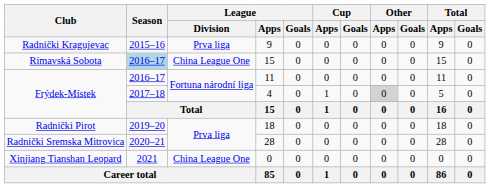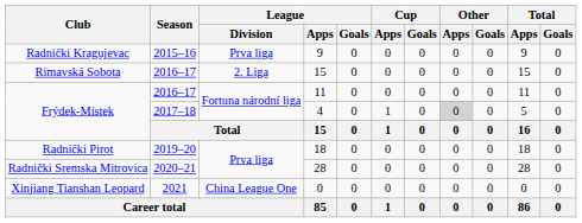 <table class="wikitable" style="text-align: center">
 <tr>
 <th rowspan="2">Club</th>
 <th rowspan="2">Season</th>
 <th colspan="3">League</th>
 <th colspan="2">Cup</th>
 <th colspan="2">Other</th>
 <th colspan="2">Total</th>
 </tr>
 <tr>
 <th>Division</th>
 <th>Apps</th>
 <th>Goals</th>
 <th>Apps</th>
 <th>Goals</th>
 <th>Apps</th>
 <th>Goals</th>
 <th>Apps</th>
 <th>Goals</th>
 </tr>
 <tr>
 <td><a href='#'>Radnički Kragujevac</a></td>
 <td><a href='#'>2015–16</a></td>
 <td><a href='#'>Prva liga</a></td>
 <td>9</td>
 <td>0</td>
 <td>0</td>
 <td>0</td>
 <td>0</td>
 <td>0</td>
 <td>9</td>
 <td>0</td>
 </tr>
 <tr>
 <td><a href='#'>Rimavská Sobota</a></td>
-<td style="background: lightblue;"><a href='#'>2016–17</a></td>
-<td><a href='#'>China League One</a></td>
+<td><a href='#'>2016–17</a></td>
+<td><a href='#'>2. Liga</a></td>
 <td>15</td>
 <td>0</td>
 <td>0</td>
 <td>0</td>
 <td>0</td>
 <td>0</td>
 <td>15</td>
 <td>0</td>
 </tr>
 <tr>
 <td rowspan="3"><a href='#'>Frýdek-Místek</a></td>
 <td><a href='#'>2016–17</a></td>
 <td rowspan="2"><a href='#'>Fortuna národní liga</a></td>
 <td>11</td>
 <td>0</td>
 <td>0</td>
 <td>0</td>
 <td>0</td>
 <td>0</td>
 <td>11</td>
 <td>0</td>
 </tr>
 <tr>
 <td><a href='#'>2017–18</a></td>
 <td>4</td>
 <td>0</td>
 <td>1</td>
 <td>0</td>
 <td style="background: lightgrey;">0</td>
 <td>0</td>
 <td>5</td>
 <td>0</td>
 </tr>
 <tr>
 <th colspan=2>Total</th>
 <th>15</th>
 <th>0</th>
 <th>1</th>
 <th>0</th>
 <th>0</th>
 <th>0</th>
 <th>16</th>
 <th>0</th>
 </tr>
 <tr>
 <td><a href='#'>Radnički Pirot</a></td>
 <td><a href='#'>2019–20</a></td>
 <td rowspan="2"><a href='#'>Prva liga</a></td>
 <td>18</td>
 <td>0</td>
 <td>0</td>
 <td>0</td>
 <td>0</td>
 <td>0</td>
 <td>18</td>
 <td>0</td>
 </tr>
 <tr>
 <td><a href='#'>Radnički Sremska Mitrovica</a></td>
 <td><a href='#'>2020–21</a></td>
 <td>28</td>
 <td>0</td>
 <td>0</td>
 <td>0</td>
 <td>0</td>
 <td>0</td>
 <td>28</td>
 <td>0</td>
 </tr>
 <tr>
 <td><a href='#'>Xinjiang Tianshan Leopard</a></td>
 <td><a href='#'>2021</a></td>
 <td><a href='#'>China League One</a></td>
 <td>0</td>
 <td>0</td>
 <td>0</td>
 <td>0</td>
 <td>0</td>
 <td>0</td>
 <td>0</td>
 <td>0</td>
 </tr>
 <tr>
 <th colspan=3>Career total</th>
 <th>85</th>
 <th>0</th>
 <th>1</th>
 <th>0</th>
 <th>0</th>
 <th>0</th>
 <th>86</th>
 <th>0</th>
 </tr>
 </table>
